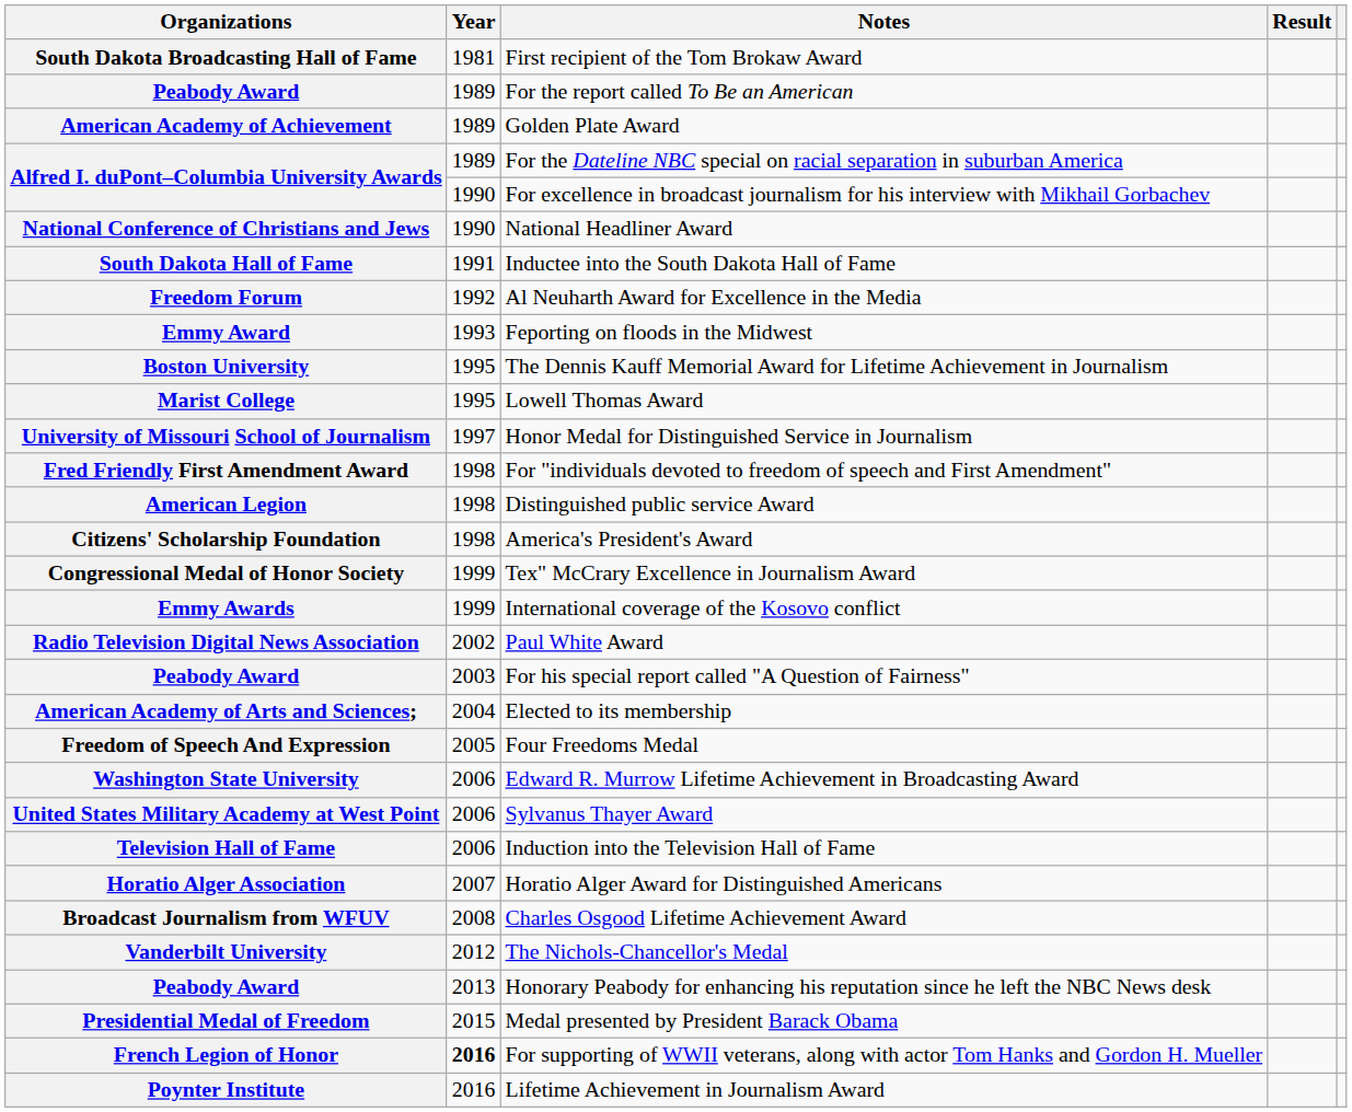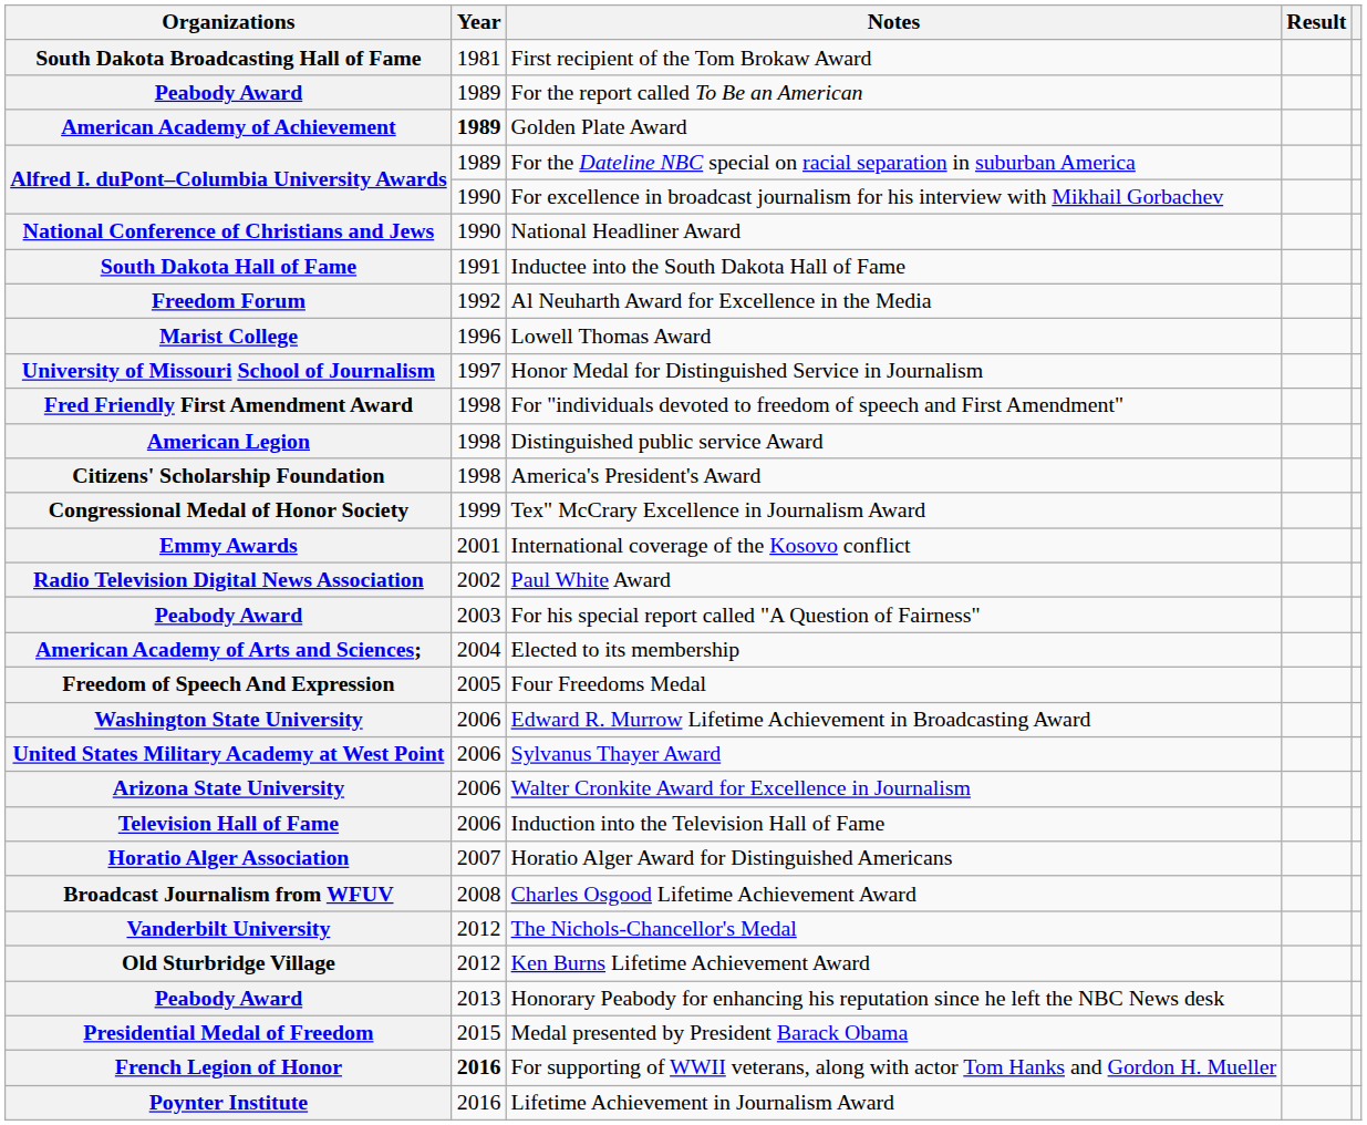 <table class= "wikitable plainrowheaders sortable">
 <tr>
 <th>Organizations</th>
 <th scope="col">Year</th>
 <th scope="col">Notes</th>
 <th scope="col">Result</th>
 <th scope="col" class="unsortable"></th>
 </tr>
 <tr>
 <th scope="row" rowspan="1">South Dakota Broadcasting Hall of Fame</th>
 <td style="text-align:center;">1981</td>
 <td>First recipient of the Tom Brokaw Award</td>
 <td></td>
 <td></td>
 </tr>
 <tr>
 <th scope="row" rowspan="1"><a href='#'>Peabody Award</a></th>
 <td style="text-align:center;">1989</td>
 <td>For the report called <em>To Be an American</em></td>
 <td></td>
 <td></td>
 </tr>
 <tr>
 <th scope="row" rowspan="1"><a href='#'>American Academy of Achievement</a></th>
-<td style="text-align:center;">1989</td>
+<td style="text-align:center;"><strong>1989</strong></td>
 <td>Golden Plate Award</td>
 <td></td>
 <td></td>
 </tr>
 <tr>
 <th scope="row" rowspan="2"><a href='#'>Alfred I. duPont–Columbia University Awards</a></th>
 <td style="text-align:center;">1989</td>
 <td>For the <em><a href='#'>Dateline NBC</a></em> special on <a href='#'>racial separation</a> in <a href='#'>suburban America</a></td>
 <td></td>
 <td></td>
 </tr>
 <tr>
 <td style="text-align:center;">1990</td>
 <td>For excellence in broadcast journalism for his interview with <a href='#'>Mikhail Gorbachev</a></td>
 <td></td>
 <td></td>
 </tr>
 <tr>
 <th scope="row" rowspan="1"><a href='#'>National Conference of Christians and Jews</a></th>
 <td style="text-align:center;">1990</td>
 <td>National Headliner Award</td>
 <td></td>
 <td></td>
 </tr>
 <tr>
 <th scope="row" rowspan="1"><a href='#'>South Dakota Hall of Fame</a></th>
 <td style="text-align:center;">1991</td>
 <td>Inductee into the South Dakota Hall of Fame</td>
 <td></td>
 <td></td>
 </tr>
 <tr>
 <th scope="row" rowspan="1"><a href='#'>Freedom Forum</a></th>
 <td style="text-align:center;">1992</td>
 <td>Al Neuharth Award for Excellence in the Media</td>
 <td></td>
 <td></td>
 </tr>
 <tr>
-<th scope="row" rowspan="1"><a href='#'>Emmy Award</a></th>
-<td style="text-align:center;">1993</td>
-<td>Feporting on floods in the Midwest</td>
-<td></td>
-<td></td>
-</tr>
-<tr>
-<th scope="row" rowspan="1"><a href='#'>Boston University</a></th>
-<td style="text-align:center;">1995</td>
-<td>The Dennis Kauff Memorial Award for Lifetime Achievement in Journalism</td>
-<td></td>
-<td></td>
-</tr>
-<tr>
 <th scope="row" rowspan="1"><a href='#'>Marist College</a></th>
-<td style="text-align:center;">1995</td>
+<td style="text-align:center;">1996</td>
 <td>Lowell Thomas Award</td>
 <td></td>
 <td></td>
 </tr>
 <tr>
 <th scope="row" rowspan="1"><a href='#'>University of Missouri</a> <a href='#'>School of Journalism</a></th>
 <td style="text-align:center;">1997</td>
 <td>Honor Medal for Distinguished Service in Journalism</td>
 <td></td>
 <td></td>
 </tr>
 <tr>
 <th scope="row" rowspan="1"><a href='#'>Fred Friendly</a> First Amendment Award</th>
 <td style="text-align:center;">1998</td>
 <td>For "individuals devoted to freedom of speech and First Amendment"</td>
 <td></td>
 <td></td>
 </tr>
 <tr>
 <th scope="row" rowspan="1"><a href='#'>American Legion</a></th>
 <td style="text-align:center;">1998</td>
 <td>Distinguished public service Award</td>
 <td></td>
 <td></td>
 </tr>
 <tr>
 <th scope="row" rowspan="1">Citizens' Scholarship Foundation</th>
 <td style="text-align:center;">1998</td>
 <td>America's President's Award</td>
 <td></td>
 <td></td>
 </tr>
 <tr>
 <th scope="row" rowspan="1">Congressional Medal of Honor Society</th>
 <td style="text-align:center;">1999</td>
 <td>Tex" McCrary Excellence in Journalism Award</td>
 <td></td>
 <td></td>
 </tr>
 <tr>
 <th scope="row" rowspan="1"><a href='#'>Emmy Awards</a></th>
-<td style="text-align:center;">1999</td>
+<td style="text-align:center;">2001</td>
 <td>International coverage of the <a href='#'>Kosovo</a> conflict</td>
 <td></td>
 <td></td>
 </tr>
 <tr>
 <th scope="row" rowspan="1"><a href='#'>Radio Television Digital News Association</a></th>
 <td style="text-align:center;">2002</td>
 <td><a href='#'>Paul White</a> Award</td>
 <td></td>
 <td></td>
 </tr>
 <tr>
 <th scope="row" rowspan="1"><a href='#'>Peabody Award</a></th>
 <td style="text-align:center;">2003</td>
 <td>For his special report called "A Question of Fairness"</td>
 <td></td>
 <td></td>
 </tr>
 <tr>
 <th scope="row" rowspan="1"><a href='#'>American Academy of Arts and Sciences</a>;</th>
 <td style="text-align:center;">2004</td>
 <td>Elected to its membership</td>
 <td></td>
 <td></td>
 </tr>
 <tr>
 <th scope="row" rowspan="1">Freedom of Speech And Expression</th>
 <td style="text-align:center;">2005</td>
 <td>Four Freedoms Medal</td>
 <td></td>
 <td></td>
 </tr>
 <tr>
 <th scope="row" rowspan="1"><a href='#'>Washington State University</a></th>
 <td style="text-align:center;">2006</td>
 <td><a href='#'>Edward R. Murrow</a> Lifetime Achievement in Broadcasting Award</td>
 <td></td>
 <td></td>
 </tr>
 <tr>
 <th scope="row" rowspan="1"><a href='#'>United States Military Academy at West Point</a></th>
 <td style="text-align:center;">2006</td>
 <td><a href='#'>Sylvanus Thayer Award</a></td>
 <td></td>
 <td></td>
 </tr>
 <tr>
+<th scope="row" rowspan="1"><a href='#'>Arizona State University</a></th>
+<td style="text-align:center;">2006</td>
+<td><a href='#'>Walter Cronkite Award for Excellence in Journalism</a></td>
+<td></td>
+<td></td>
+</tr>
+<tr>
 <th scope="row" rowspan="1"><a href='#'>Television Hall of Fame</a></th>
 <td style="text-align:center;">2006</td>
 <td>Induction into the Television Hall of Fame</td>
 <td></td>
 <td></td>
 </tr>
 <tr>
 <th scope="row" rowspan="1"><a href='#'>Horatio Alger Association</a></th>
 <td style="text-align:center;">2007</td>
 <td>Horatio Alger Award for Distinguished Americans</td>
 <td></td>
 <td></td>
 </tr>
 <tr>
 <th scope="row" rowspan="1">Broadcast Journalism from <a href='#'>WFUV</a></th>
 <td style="text-align:center;">2008</td>
 <td><a href='#'>Charles Osgood</a> Lifetime Achievement Award</td>
 <td></td>
 <td></td>
 </tr>
 <tr>
 <th scope="row" rowspan="1"><a href='#'>Vanderbilt University</a></th>
 <td style="text-align:center;">2012</td>
 <td><a href='#'>The Nichols-Chancellor's Medal</a></td>
+<td></td>
+<td></td>
+</tr>
+<tr>
+<th scope="row" rowspan="1">Old Sturbridge Village</th>
+<td style="text-align:center;">2012</td>
+<td><a href='#'>Ken Burns</a> Lifetime Achievement Award</td>
 <td></td>
 <td></td>
 </tr>
 <tr>
 <th scope="row" rowspan="1"><a href='#'>Peabody Award</a></th>
 <td style="text-align:center;">2013</td>
 <td>Honorary Peabody for enhancing his reputation since he left the NBC News desk</td>
 <td></td>
 <td></td>
 </tr>
 <tr>
 <th scope="row" rowspan="1"><a href='#'>Presidential Medal of Freedom</a></th>
 <td style="text-align:center;">2015</td>
 <td>Medal presented by President <a href='#'>Barack Obama</a></td>
 <td></td>
 <td></td>
 </tr>
 <tr>
 <th scope="row" rowspan="1"><a href='#'>French Legion of Honor</a></th>
 <td style="text-align:center;"><strong>2016</strong></td>
 <td>For supporting of <a href='#'>WWII</a> veterans, along with actor <a href='#'>Tom Hanks</a> and <a href='#'>Gordon H. Mueller</a></td>
 <td></td>
 <td></td>
 </tr>
 <tr>
 <th scope="row" rowspan="1"><a href='#'>Poynter Institute</a></th>
 <td style="text-align:center;">2016</td>
 <td>Lifetime Achievement in Journalism Award</td>
 <td></td>
 <td></td>
 </tr>
 <tr>
 </tr>
 </table>
